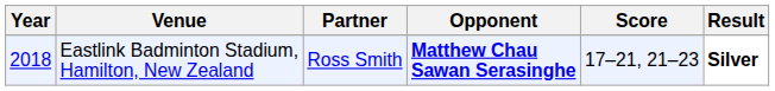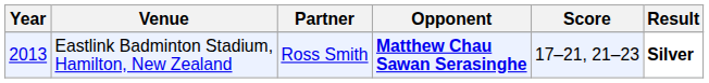 <table class="sortable wikitable" style="font-size: 90%;">
 <tr>
 <th>Year</th>
 <th>Venue</th>
 <th>Partner</th>
 <th>Opponent</th>
 <th>Score</th>
 <th>Result</th>
 </tr>
 <tr>
 </tr>
 <tr style="background:#ECF2FF">
-<td align="center"><a href='#'>2018</a></td>
+<td align="center"><a href='#'>2013</a></td>
 <td align="left">Eastlink Badminton Stadium,<br><a href='#'>Hamilton, New Zealand</a></td>
 <td align="left"> <a href='#'>Ross Smith</a></td>
 <td align="left"><strong> <a href='#'>Matthew Chau</a><br> <a href='#'>Sawan Serasinghe</a></strong></td>
 <td align="left">17–21, 21–23</td>
 <td style="text-align:left; background:white"> <strong>Silver</strong></td>
 </tr>
 </table>
